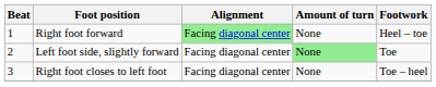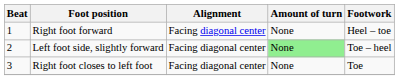 <table class="wikitable" style="font-size:90%;">
 <tr>
 <th>Beat</th>
 <th>Foot position</th>
 <th>Alignment</th>
 <th>Amount of turn</th>
 <th>Footwork</th>
 </tr>
 <tr>
 <td>1</td>
 <td>Right foot forward</td>
-<td style="background: lightgreen;">Facing <a href='#'>diagonal center</a></td>
+<td>Facing <a href='#'>diagonal center</a></td>
 <td>None</td>
 <td>Heel – toe</td>
 </tr>
 <tr>
 <td>2</td>
 <td>Left foot side, slightly forward</td>
 <td>Facing diagonal center</td>
 <td style="background: lightgreen;">None</td>
-<td>Toe</td>
+<td>Toe – heel</td>
 </tr>
 <tr>
 <td>3</td>
 <td>Right foot closes to left foot</td>
 <td>Facing diagonal center</td>
 <td>None</td>
-<td>Toe – heel</td>
+<td>Toe</td>
 </tr>
 <tr>
 </tr>
 </table>
